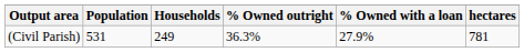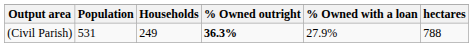 <table class="wikitable">
 <tr>
 </tr>
 <tr>
 <th>Output area</th>
 <th>Population</th>
 <th>Households</th>
 <th>% Owned outright</th>
 <th>% Owned with a loan</th>
 <th>hectares</th>
 </tr>
 <tr>
 <td>(Civil Parish)</td>
 <td>531</td>
 <td>249</td>
-<td>36.3%</td>
+<td><strong>36.3%</strong></td>
 <td>27.9%</td>
-<td>781</td>
+<td>788</td>
 </tr>
 </table>
